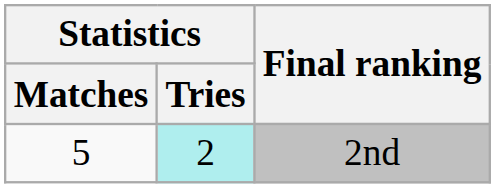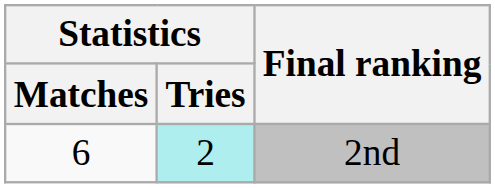 <table class="wikitable centre" style="text-align:center">
 <tr>
 <th colspan="2">Statistics</th>
 <th rowspan="2">Final ranking</th>
 </tr>
 <tr>
 <th scope="col">Matches</th>
 <th scope="col">Tries</th>
 </tr>
 <tr>
-<td>5</td>
+<td>6</td>
 <td style="background: paleturquoise;">2</td>
 <td bgcolor="Silver">2nd</td>
 </tr>
 </table>
